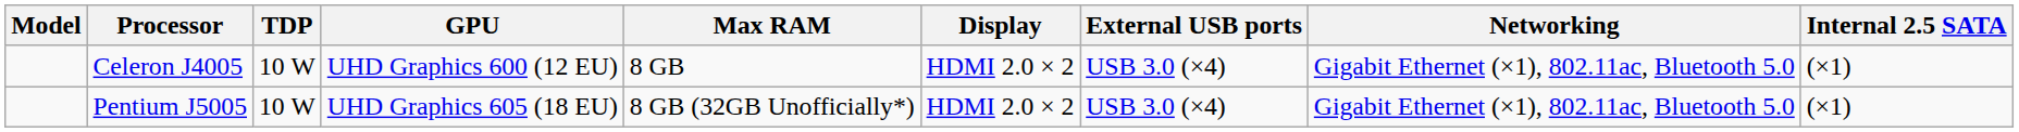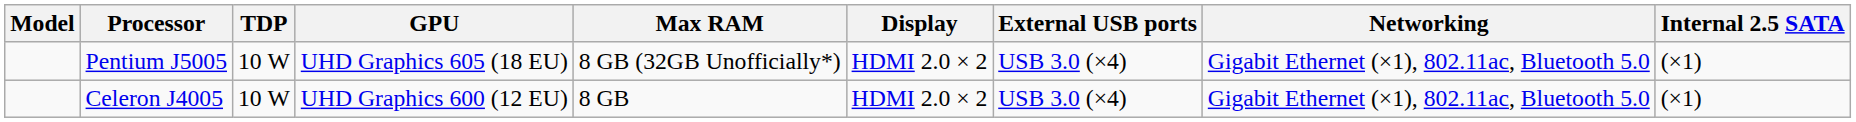 <table class="wikitable">
 <tr>
 <th>Model</th>
 <th>Processor</th>
 <th>TDP</th>
 <th>GPU</th>
 <th>Max RAM</th>
 <th>Display</th>
 <th>External USB ports</th>
 <th>Networking</th>
 <th>Internal 2.5 <a href='#'>SATA</a></th>
 </tr>
 <tr>
 <td></td>
+<td><a href='#'>Pentium J5005</a></td>
+<td>10 W</td>
+<td><a href='#'>UHD Graphics 605</a> (18 EU)</td>
+<td>8 GB (32GB Unofficially*)</td>
+<td><a href='#'>HDMI</a> 2.0 × 2</td>
+<td><a href='#'>USB 3.0</a> (×4)</td>
+<td><a href='#'>Gigabit Ethernet</a> (×1), <a href='#'>802.11ac</a>, <a href='#'>Bluetooth 5.0</a></td>
+<td> (×1)</td>
+</tr>
+<tr>
+<td></td>
 <td><a href='#'>Celeron J4005</a></td>
 <td>10 W</td>
 <td><a href='#'>UHD Graphics 600</a> (12 EU)</td>
 <td>8 GB</td>
 <td><a href='#'>HDMI</a> 2.0 × 2</td>
 <td><a href='#'>USB 3.0</a> (×4)</td>
 <td><a href='#'>Gigabit Ethernet</a> (×1), <a href='#'>802.11ac</a>, <a href='#'>Bluetooth 5.0</a></td>
 <td> (×1)</td>
 </tr>
-<tr>
-<td></td>
-<td><a href='#'>Pentium J5005</a></td>
-<td>10 W</td>
-<td><a href='#'>UHD Graphics 605</a> (18 EU)</td>
-<td>8 GB (32GB Unofficially*)</td>
-<td><a href='#'>HDMI</a> 2.0 × 2</td>
-<td><a href='#'>USB 3.0</a> (×4)</td>
-<td><a href='#'>Gigabit Ethernet</a> (×1), <a href='#'>802.11ac</a>, <a href='#'>Bluetooth 5.0</a></td>
-<td> (×1)</td>
-</tr>
 </table>
